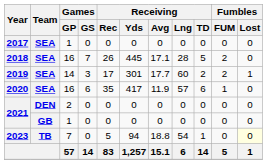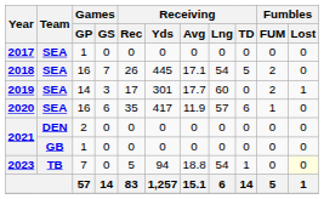 <table class="wikitable" style="text-align: center;">
 <tr>
 <th rowspan="2">Year</th>
 <th rowspan="2">Team</th>
 <th colspan="2">Games</th>
 <th colspan="5">Receiving</th>
 <th colspan="2">Fumbles</th>
 </tr>
 <tr>
 <th>GP</th>
 <th>GS</th>
 <th>Rec</th>
 <th>Yds</th>
 <th>Avg</th>
 <th>Lng</th>
 <th>TD</th>
 <th>FUM</th>
 <th>Lost</th>
 </tr>
 <tr>
 <th><a href='#'>2017</a></th>
 <th><a href='#'>SEA</a></th>
 <td>1</td>
 <td>0</td>
 <td>0</td>
 <td>0</td>
 <td>0</td>
 <td>0</td>
 <td>0</td>
 <td>0</td>
 <td>0</td>
 </tr>
 <tr>
 <th><a href='#'>2018</a></th>
 <th><a href='#'>SEA</a></th>
 <td>16</td>
 <td>7</td>
 <td>26</td>
 <td>445</td>
 <td>17.1</td>
-<td>28</td>
+<td>54</td>
 <td>5</td>
 <td>2</td>
 <td>0</td>
 </tr>
 <tr>
 <th><a href='#'>2019</a></th>
 <th><a href='#'>SEA</a></th>
 <td>14</td>
 <td>3</td>
 <td>17</td>
 <td>301</td>
 <td>17.7</td>
 <td>60</td>
-<td>2</td>
+<td>0</td>
 <td>2</td>
 <td>1</td>
 </tr>
 <tr>
 <th><a href='#'>2020</a></th>
 <th><a href='#'>SEA</a></th>
 <td>16</td>
 <td>6</td>
 <td>35</td>
 <td>417</td>
 <td>11.9</td>
 <td>57</td>
 <td>6</td>
 <td>1</td>
 <td>0</td>
 </tr>
 <tr>
 <th rowspan=2><a href='#'>2021</a></th>
 <th><a href='#'>DEN</a></th>
 <td>2</td>
 <td>0</td>
 <td>0</td>
 <td>0</td>
 <td>0</td>
 <td>0</td>
 <td>0</td>
 <td>0</td>
 <td>0</td>
 </tr>
 <tr>
 <th><a href='#'>GB</a></th>
 <td>1</td>
 <td>0</td>
 <td>0</td>
 <td>0</td>
 <td>0</td>
 <td>0</td>
 <td>0</td>
 <td>0</td>
 <td>0</td>
 </tr>
 <tr>
 <th><a href='#'>2023</a></th>
 <th><a href='#'>TB</a></th>
 <td>7</td>
 <td>0</td>
 <td>5</td>
 <td>94</td>
 <td>18.8</td>
 <td>54</td>
 <td>1</td>
 <td>0</td>
 <td style="background: lightyellow;">0</td>
 </tr>
 <tr>
 <th colspan="2"></th>
 <th>57</th>
 <th>14</th>
 <th>83</th>
 <th>1,257</th>
 <th>15.1</th>
 <th>6</th>
 <th>14</th>
 <th>5</th>
 <th>1</th>
 </tr>
 <tr>
 </tr>
 </table>
